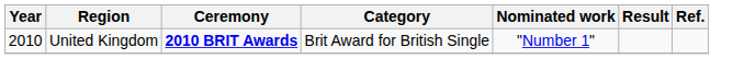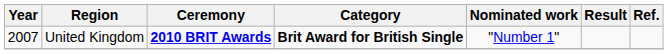 <table class="wikitable">
 <tr>
 <th>Year</th>
 <th>Region</th>
 <th>Ceremony</th>
 <th>Category</th>
 <th>Nominated work</th>
 <th>Result</th>
 <th>Ref.</th>
 </tr>
 <tr>
-<td align="center">2010</td>
+<td align="center">2007</td>
 <td align="center">United Kingdom</td>
 <td align="center"><strong><a href='#'>2010 BRIT Awards</a></strong></td>
-<td align="center">Brit Award for British Single</td>
+<td align="center"><strong>Brit Award for British Single</strong></td>
 <td align="center">"<a href='#'>Number 1</a>"</td>
 <td></td>
 <td align="center"></td>
 </tr>
 <tr>
 </tr>
 </table>
